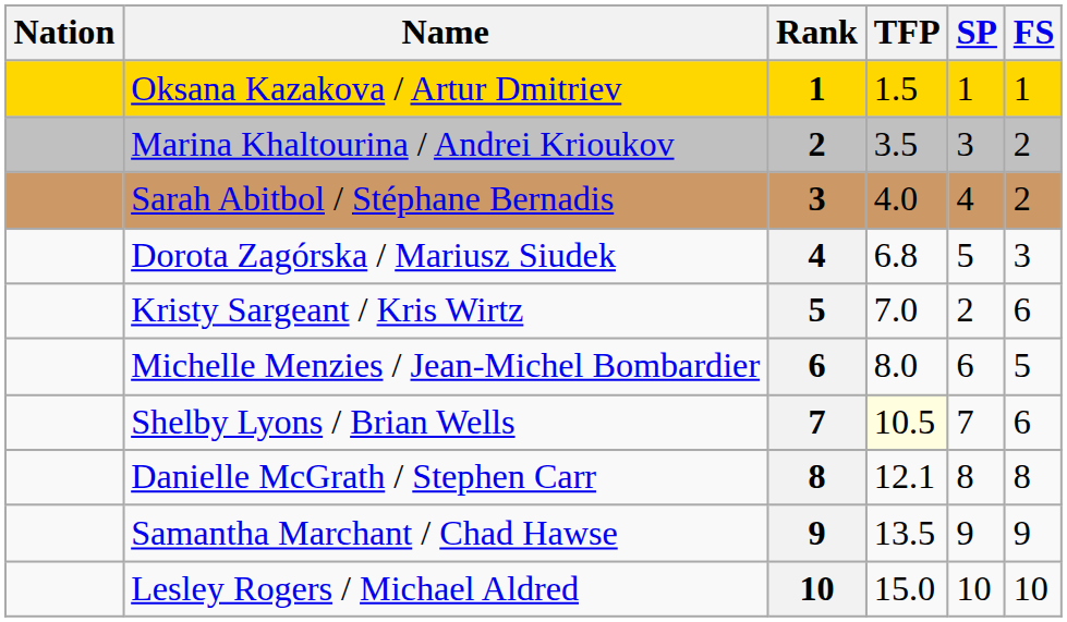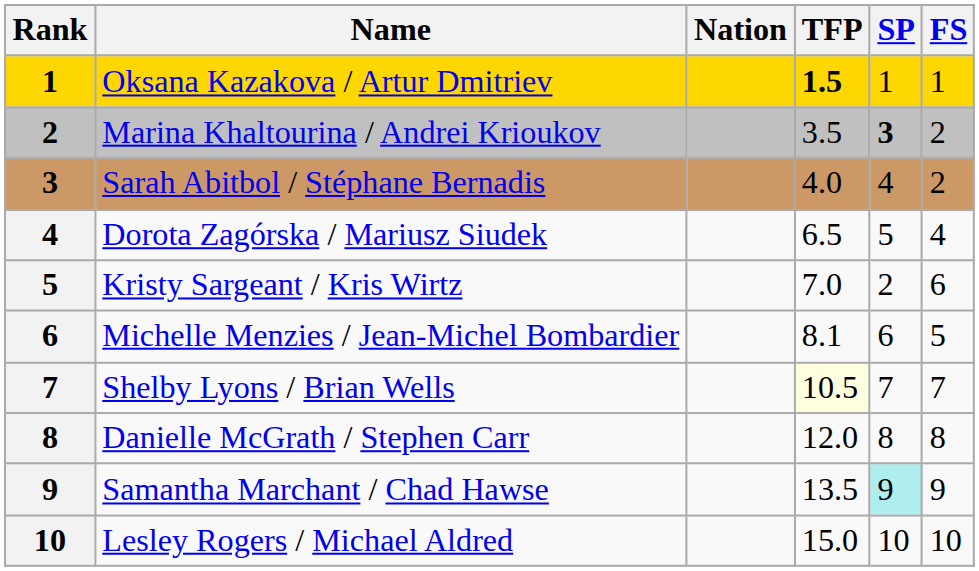 <table class="wikitable sortable">
 <tr>
+<th>Rank</th>
+<th>Name</th>
 <th>Nation</th>
-<th>Name</th>
-<th>Rank</th>
 <th>TFP</th>
 <th><a href='#'>SP</a></th>
 <th><a href='#'>FS</a></th>
 </tr>
 <tr bgcolor="gold">
+<td align="center"><strong>1</strong></td>
+<td><a href='#'>Oksana Kazakova</a> / <a href='#'>Artur Dmitriev</a></td>
 <td></td>
-<td><a href='#'>Oksana Kazakova</a> / <a href='#'>Artur Dmitriev</a></td>
-<td align="center"><strong>1</strong></td>
-<td>1.5</td>
+<td><strong>1.5</strong></td>
 <td>1</td>
 <td>1</td>
 </tr>
 <tr bgcolor="silver">
+<td align="center"><strong>2</strong></td>
+<td><a href='#'>Marina Khaltourina</a> / <a href='#'>Andrei Krioukov</a></td>
 <td></td>
-<td><a href='#'>Marina Khaltourina</a> / <a href='#'>Andrei Krioukov</a></td>
-<td align="center"><strong>2</strong></td>
 <td>3.5</td>
-<td>3</td>
+<td><strong>3</strong></td>
 <td>2</td>
 </tr>
 <tr bgcolor="cc9966">
+<td align="center"><strong>3</strong></td>
+<td><a href='#'>Sarah Abitbol</a> / <a href='#'>Stéphane Bernadis</a></td>
 <td></td>
-<td><a href='#'>Sarah Abitbol</a> / <a href='#'>Stéphane Bernadis</a></td>
-<td align="center"><strong>3</strong></td>
 <td>4.0</td>
 <td>4</td>
 <td>2</td>
 </tr>
 <tr>
+<th>4</th>
+<td><a href='#'>Dorota Zagórska</a> / <a href='#'>Mariusz Siudek</a></td>
 <td></td>
-<td><a href='#'>Dorota Zagórska</a> / <a href='#'>Mariusz Siudek</a></td>
-<th>4</th>
-<td>6.8</td>
+<td>6.5</td>
 <td>5</td>
-<td>3</td>
+<td>4</td>
 </tr>
 <tr>
+<th>5</th>
+<td><a href='#'>Kristy Sargeant</a> / <a href='#'>Kris Wirtz</a></td>
 <td></td>
-<td><a href='#'>Kristy Sargeant</a> / <a href='#'>Kris Wirtz</a></td>
-<th>5</th>
 <td>7.0</td>
 <td>2</td>
 <td>6</td>
 </tr>
 <tr>
+<th>6</th>
+<td><a href='#'>Michelle Menzies</a> / <a href='#'>Jean-Michel Bombardier</a></td>
 <td></td>
-<td><a href='#'>Michelle Menzies</a> / <a href='#'>Jean-Michel Bombardier</a></td>
-<th>6</th>
-<td>8.0</td>
+<td>8.1</td>
 <td>6</td>
 <td>5</td>
 </tr>
 <tr>
+<th>7</th>
+<td><a href='#'>Shelby Lyons</a> / <a href='#'>Brian Wells</a></td>
 <td></td>
-<td><a href='#'>Shelby Lyons</a> / <a href='#'>Brian Wells</a></td>
-<th>7</th>
 <td style="background: lightyellow;">10.5</td>
 <td>7</td>
-<td>6</td>
+<td>7</td>
 </tr>
 <tr>
+<th>8</th>
+<td><a href='#'>Danielle McGrath</a> / <a href='#'>Stephen Carr</a></td>
 <td></td>
-<td><a href='#'>Danielle McGrath</a> / <a href='#'>Stephen Carr</a></td>
-<th>8</th>
-<td>12.1</td>
+<td>12.0</td>
 <td>8</td>
 <td>8</td>
 </tr>
 <tr>
+<th>9</th>
+<td><a href='#'>Samantha Marchant</a> / <a href='#'>Chad Hawse</a></td>
 <td></td>
-<td><a href='#'>Samantha Marchant</a> / <a href='#'>Chad Hawse</a></td>
-<th>9</th>
 <td>13.5</td>
-<td>9</td>
+<td style="background: paleturquoise;">9</td>
 <td>9</td>
 </tr>
 <tr>
+<th>10</th>
+<td><a href='#'>Lesley Rogers</a> / <a href='#'>Michael Aldred</a></td>
 <td></td>
-<td><a href='#'>Lesley Rogers</a> / <a href='#'>Michael Aldred</a></td>
-<th>10</th>
 <td>15.0</td>
 <td>10</td>
 <td>10</td>
 </tr>
 </table>
